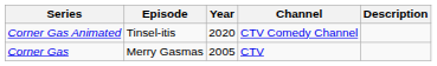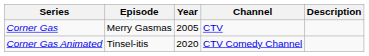 <table class="wikitable sortable">
 <tr>
 <th>Series</th>
 <th>Episode</th>
 <th>Year</th>
 <th>Channel</th>
 <th>Description</th>
 </tr>
 <tr>
+<td><em><a href='#'>Corner Gas</a></em></td>
+<td>Merry Gasmas</td>
+<td>2005</td>
+<td><a href='#'>CTV</a></td>
+<td></td>
+</tr>
+<tr>
 <td><em><a href='#'>Corner Gas Animated</a></em></td>
 <td>Tinsel-itis</td>
 <td>2020</td>
 <td><a href='#'>CTV Comedy Channel</a></td>
 <td></td>
 </tr>
-<tr>
-<td><em><a href='#'>Corner Gas</a></em></td>
-<td>Merry Gasmas</td>
-<td>2005</td>
-<td><a href='#'>CTV</a></td>
-<td></td>
-</tr>
 </table>
